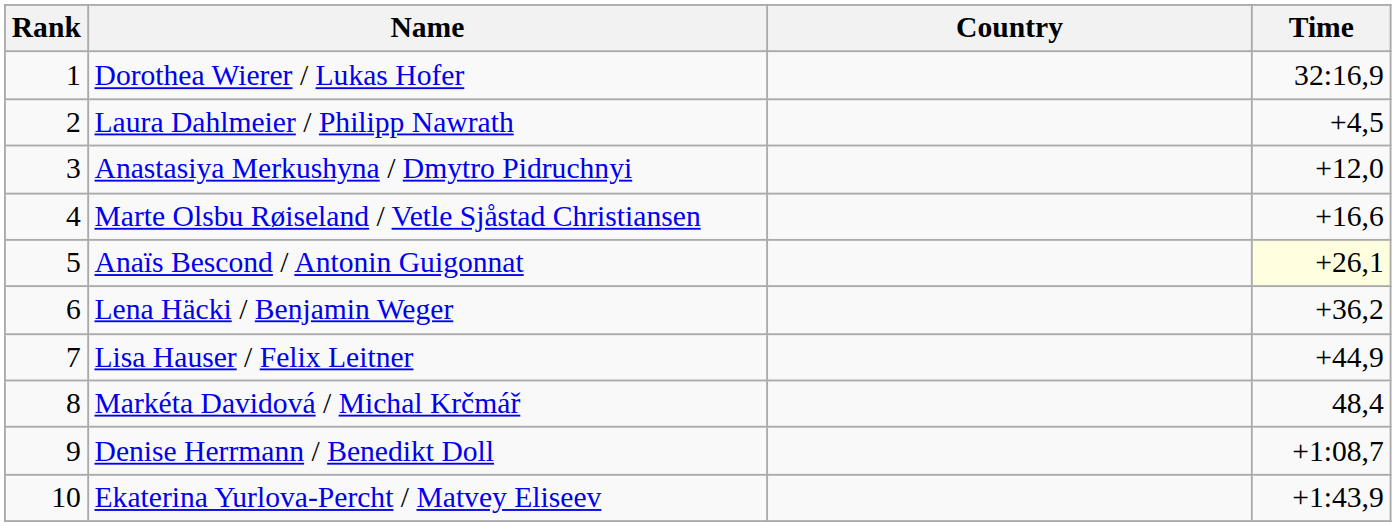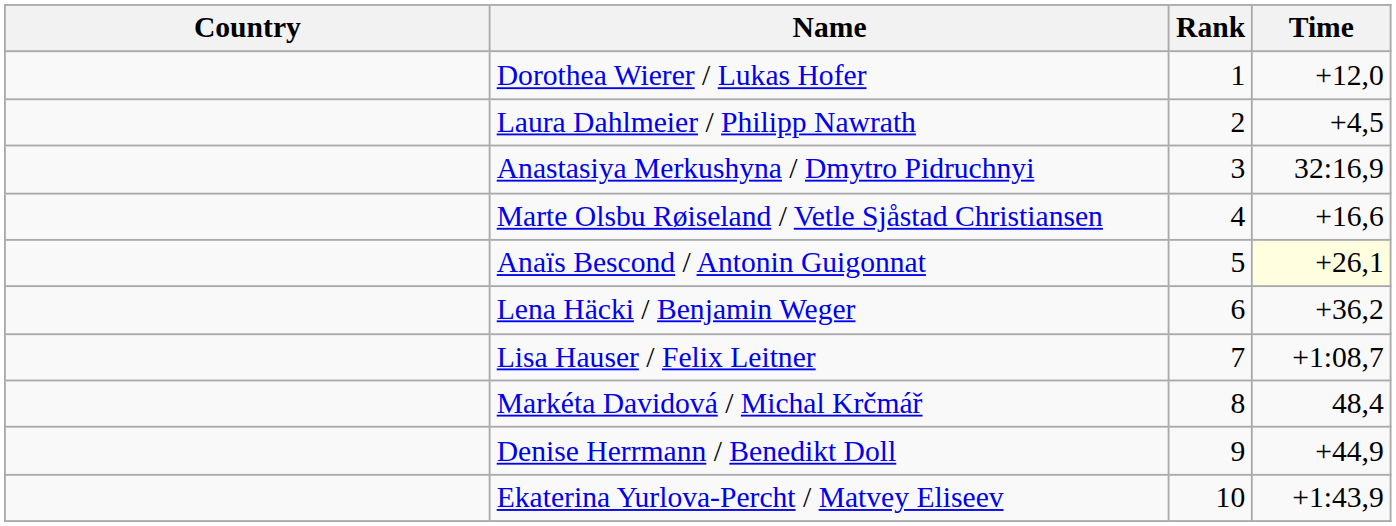 <table class="wikitable" style="width: 750px;">
 <tr class="hintergrundfarbe5">
+<th width="35%">Country</th>
+<th>Name</th>
 <th width="5%">Rank</th>
-<th>Name</th>
-<th width="35%">Country</th>
 <th width="10%">Time</th>
 </tr>
 <tr>
+<td></td>
+<td><a href='#'>Dorothea Wierer</a> / <a href='#'>Lukas Hofer</a></td>
 <td align="right">1</td>
-<td><a href='#'>Dorothea Wierer</a> / <a href='#'>Lukas Hofer</a></td>
+<td align="right">+12,0</td>
+</tr>
+<tr>
 <td></td>
+<td><a href='#'>Laura Dahlmeier</a> / <a href='#'>Philipp Nawrath</a></td>
+<td align="right">2</td>
+<td align="right">+4,5</td>
+</tr>
+<tr>
+<td></td>
+<td><a href='#'>Anastasiya Merkushyna</a> / <a href='#'>Dmytro Pidruchnyi</a></td>
+<td align="right">3</td>
 <td align="right">32:16,9</td>
 </tr>
 <tr>
-<td align="right">2</td>
-<td><a href='#'>Laura Dahlmeier</a> / <a href='#'>Philipp Nawrath</a></td>
 <td></td>
-<td align="right">+4,5</td>
-</tr>
-<tr>
-<td align="right">3</td>
-<td><a href='#'>Anastasiya Merkushyna</a> / <a href='#'>Dmytro Pidruchnyi</a></td>
-<td></td>
-<td align="right">+12,0</td>
-</tr>
-<tr>
+<td><a href='#'>Marte Olsbu Røiseland</a> / <a href='#'>Vetle Sjåstad Christiansen</a></td>
 <td align="right">4</td>
-<td><a href='#'>Marte Olsbu Røiseland</a> / <a href='#'>Vetle Sjåstad Christiansen</a></td>
-<td></td>
 <td align="right">+16,6</td>
 </tr>
 <tr>
+<td></td>
+<td><a href='#'>Anaïs Bescond</a> / <a href='#'>Antonin Guigonnat</a></td>
 <td align="right">5</td>
-<td><a href='#'>Anaïs Bescond</a> / <a href='#'>Antonin Guigonnat</a></td>
-<td></td>
 <td align="right" style="background: lightyellow;">+26,1</td>
 </tr>
 <tr>
+<td></td>
+<td><a href='#'>Lena Häcki</a> / <a href='#'>Benjamin Weger</a></td>
 <td align="right">6</td>
-<td><a href='#'>Lena Häcki</a> / <a href='#'>Benjamin Weger</a></td>
-<td></td>
 <td align="right">+36,2</td>
 </tr>
 <tr>
+<td></td>
+<td><a href='#'>Lisa Hauser</a> / <a href='#'>Felix Leitner</a></td>
 <td align="right">7</td>
-<td><a href='#'>Lisa Hauser</a> / <a href='#'>Felix Leitner</a></td>
+<td align="right">+1:08,7</td>
+</tr>
+<tr>
 <td></td>
+<td><a href='#'>Markéta Davidová</a> / <a href='#'>Michal Krčmář</a></td>
+<td align="right">8</td>
+<td align="right">48,4</td>
+</tr>
+<tr>
+<td></td>
+<td><a href='#'>Denise Herrmann</a> / <a href='#'>Benedikt Doll</a></td>
+<td align="right">9</td>
 <td align="right">+44,9</td>
 </tr>
 <tr>
-<td align="right">8</td>
-<td><a href='#'>Markéta Davidová</a> / <a href='#'>Michal Krčmář</a></td>
 <td></td>
-<td align="right">48,4</td>
-</tr>
-<tr>
-<td align="right">9</td>
-<td><a href='#'>Denise Herrmann</a> / <a href='#'>Benedikt Doll</a></td>
-<td></td>
-<td align="right">+1:08,7</td>
-</tr>
-<tr>
+<td><a href='#'>Ekaterina Yurlova-Percht</a> / <a href='#'>Matvey Eliseev</a></td>
 <td align="right">10</td>
-<td><a href='#'>Ekaterina Yurlova-Percht</a> / <a href='#'>Matvey Eliseev</a></td>
-<td></td>
 <td align="right">+1:43,9</td>
 </tr>
 </table>
